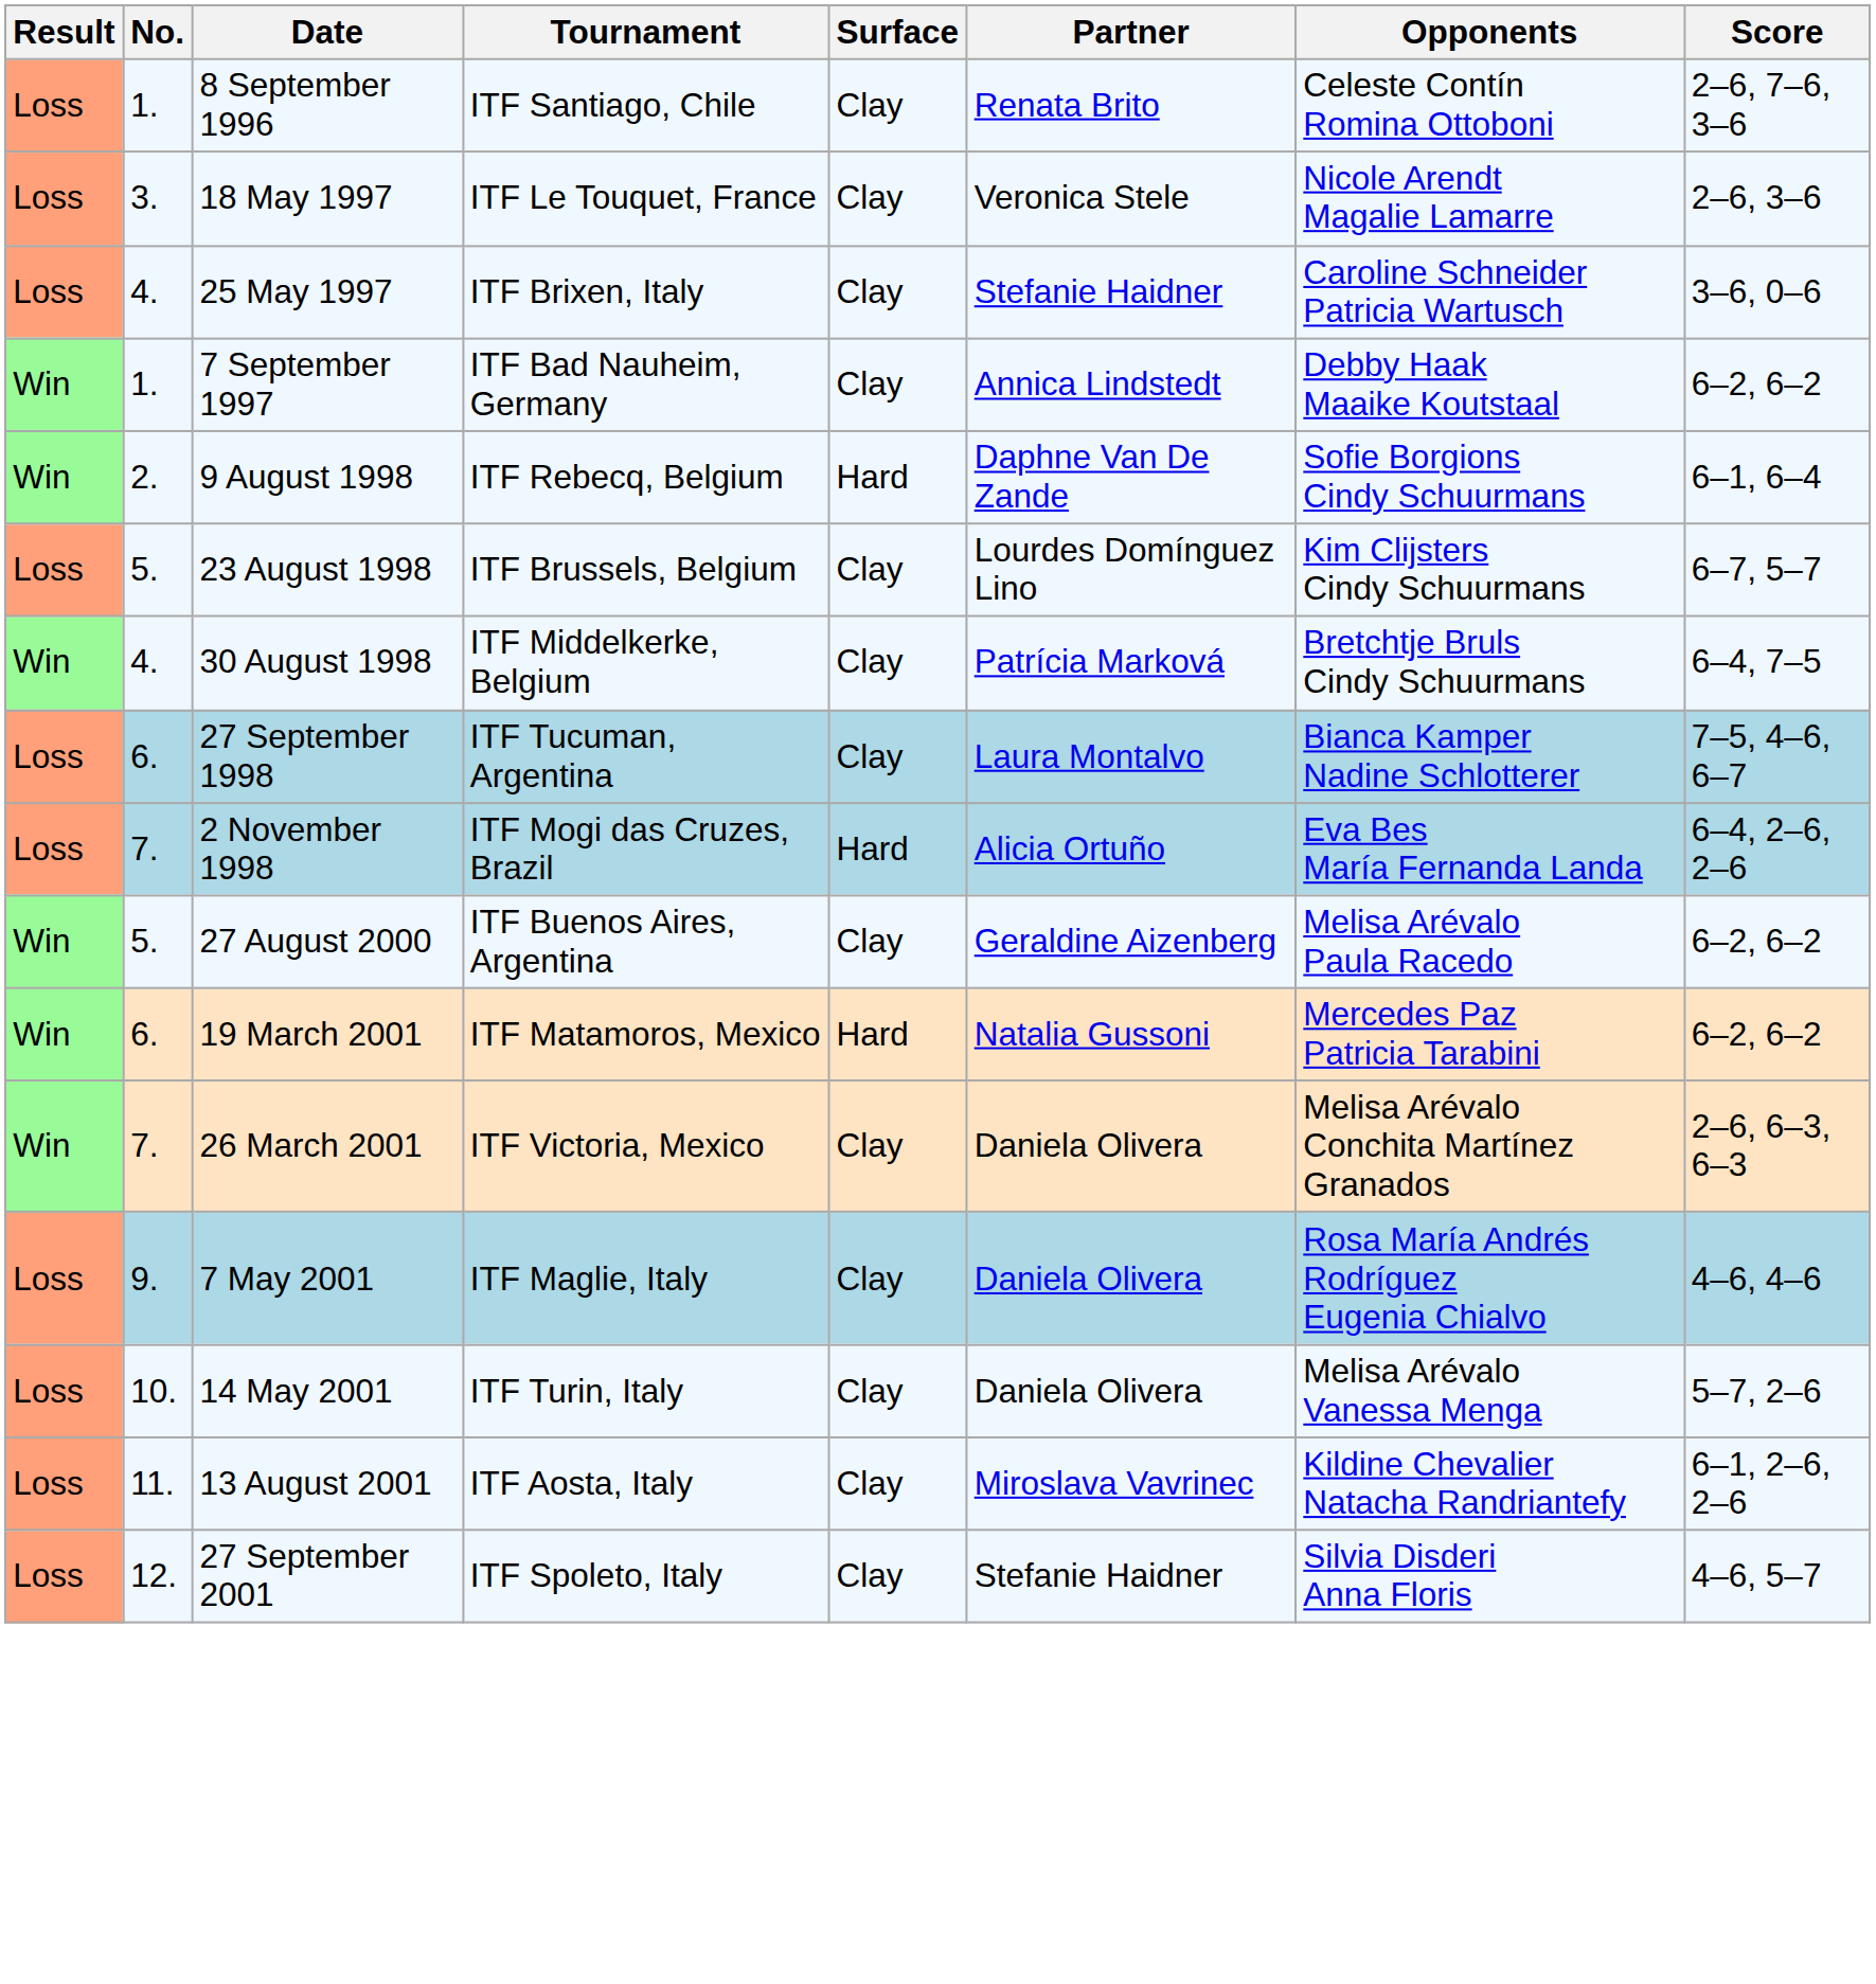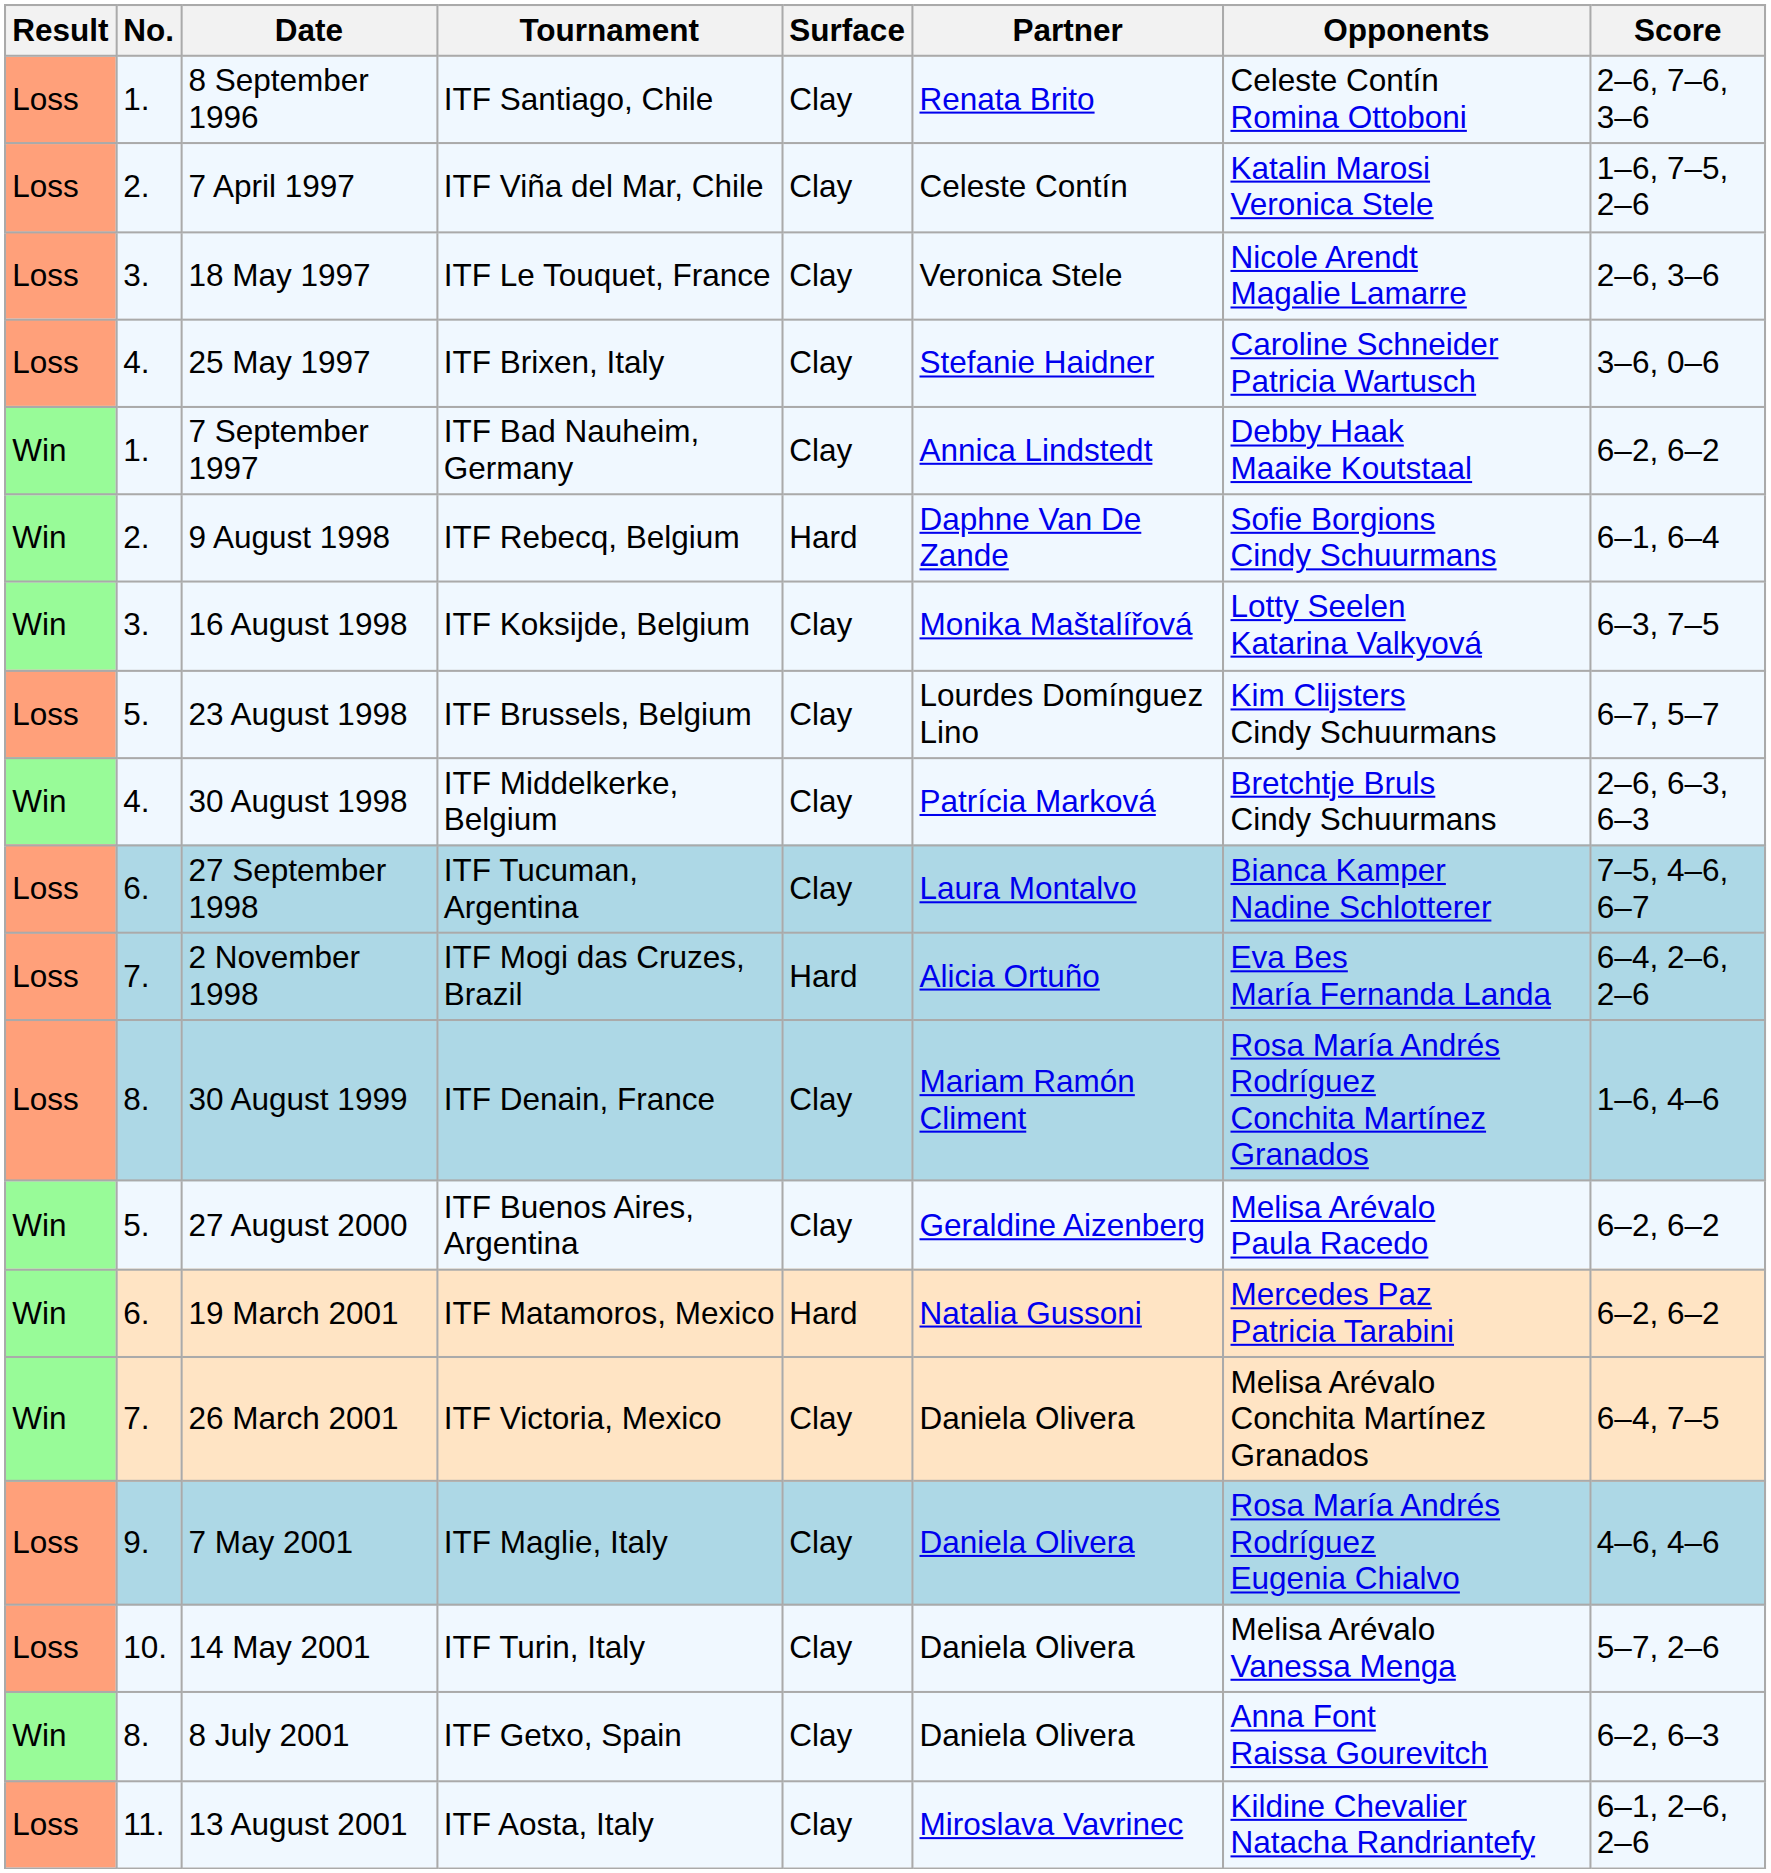 <table class="sortable wikitable" style=font-size:97%>
 <tr>
 <th>Result</th>
 <th>No.</th>
 <th>Date</th>
 <th>Tournament</th>
 <th>Surface</th>
 <th>Partner</th>
 <th>Opponents</th>
 <th>Score</th>
 </tr>
 <tr style="background:#f0f8ff;">
 <td style="background:#ffa07a;">Loss</td>
 <td>1.</td>
 <td>8 September 1996</td>
 <td>ITF Santiago, Chile</td>
 <td>Clay</td>
 <td> <a href='#'>Renata Brito</a></td>
 <td> Celeste Contín <br>  <a href='#'>Romina Ottoboni</a></td>
 <td>2–6, 7–6, 3–6</td>
+</tr>
+<tr style="background:#f0f8ff;">
+<td style="background:#ffa07a;">Loss</td>
+<td>2.</td>
+<td>7 April 1997</td>
+<td>ITF Viña del Mar, Chile</td>
+<td>Clay</td>
+<td> Celeste Contín</td>
+<td> <a href='#'>Katalin Marosi</a> <br>  <a href='#'>Veronica Stele</a></td>
+<td>1–6, 7–5, 2–6</td>
 </tr>
 <tr style="background:#f0f8ff;">
 <td style="background:#ffa07a;">Loss</td>
 <td>3.</td>
 <td>18 May 1997</td>
 <td>ITF Le Touquet, France</td>
 <td>Clay</td>
 <td> Veronica Stele</td>
 <td> <a href='#'>Nicole Arendt</a> <br>  <a href='#'>Magalie Lamarre</a></td>
 <td>2–6, 3–6</td>
 </tr>
 <tr style="background:#f0f8ff;">
 <td style="background:#ffa07a;">Loss</td>
 <td>4.</td>
 <td>25 May 1997</td>
 <td>ITF Brixen, Italy</td>
 <td>Clay</td>
 <td> <a href='#'>Stefanie Haidner</a></td>
 <td> <a href='#'>Caroline Schneider</a> <br>  <a href='#'>Patricia Wartusch</a></td>
 <td>3–6, 0–6</td>
 </tr>
 <tr bgcolor=f0f8ff>
 <td style="background:#98fb98;">Win</td>
 <td>1.</td>
 <td>7 September 1997</td>
 <td>ITF Bad Nauheim, Germany</td>
 <td>Clay</td>
 <td> <a href='#'>Annica Lindstedt</a></td>
 <td> <a href='#'>Debby Haak</a> <br>  <a href='#'>Maaike Koutstaal</a></td>
 <td>6–2, 6–2</td>
 </tr>
 <tr bgcolor=f0f8ff>
 <td style="background:#98fb98;">Win</td>
 <td>2.</td>
 <td>9 August 1998</td>
 <td>ITF Rebecq, Belgium</td>
 <td>Hard</td>
 <td> <a href='#'>Daphne Van De Zande</a></td>
 <td> <a href='#'>Sofie Borgions</a> <br>  <a href='#'>Cindy Schuurmans</a></td>
 <td>6–1, 6–4</td>
 </tr>
+<tr style="background:#f0f8ff;">
+<td style="background:#98fb98;">Win</td>
+<td>3.</td>
+<td>16 August 1998</td>
+<td>ITF Koksijde, Belgium</td>
+<td>Clay</td>
+<td> <a href='#'>Monika Maštalířová</a></td>
+<td> <a href='#'>Lotty Seelen</a> <br>  <a href='#'>Katarina Valkyová</a></td>
+<td>6–3, 7–5</td>
+</tr>
 <tr bgcolor="#f0f8ff">
 <td style="background:#ffa07a;">Loss</td>
 <td>5.</td>
 <td>23 August 1998</td>
 <td>ITF Brussels, Belgium</td>
 <td>Clay</td>
 <td> Lourdes Domínguez Lino</td>
 <td> <a href='#'>Kim Clijsters</a> <br>  Cindy Schuurmans</td>
 <td>6–7, 5–7</td>
 </tr>
 <tr style="background:#f0f8ff;">
 <td style="background:#98fb98;">Win</td>
 <td>4.</td>
 <td>30 August 1998</td>
 <td>ITF Middelkerke, Belgium</td>
 <td>Clay</td>
 <td> <a href='#'>Patrícia Marková</a></td>
 <td> <a href='#'>Bretchtje Bruls</a> <br>  Cindy Schuurmans</td>
-<td>6–4, 7–5</td>
+<td>2–6, 6–3, 6–3</td>
 </tr>
 <tr style="background:lightblue;">
 <td style="background:#ffa07a;">Loss</td>
 <td>6.</td>
 <td>27 September 1998</td>
 <td>ITF Tucuman, Argentina</td>
 <td>Clay</td>
 <td> <a href='#'>Laura Montalvo</a></td>
 <td> <a href='#'>Bianca Kamper</a> <br>  <a href='#'>Nadine Schlotterer</a></td>
 <td>7–5, 4–6, 6–7</td>
 </tr>
 <tr style="background:lightblue;">
 <td style="background:#ffa07a;">Loss</td>
 <td>7.</td>
 <td>2 November 1998</td>
 <td>ITF Mogi das Cruzes, Brazil</td>
 <td>Hard</td>
 <td> <a href='#'>Alicia Ortuño</a></td>
 <td> <a href='#'>Eva Bes</a> <br>  <a href='#'>María Fernanda Landa</a></td>
 <td>6–4, 2–6, 2–6</td>
+</tr>
+<tr bgcolor="lightblue">
+<td style="background:#ffa07a;">Loss</td>
+<td>8.</td>
+<td>30 August 1999</td>
+<td>ITF Denain, France</td>
+<td>Clay</td>
+<td> <a href='#'>Mariam Ramón Climent</a></td>
+<td> <a href='#'>Rosa María Andrés Rodríguez</a> <br>  <a href='#'>Conchita Martínez Granados</a></td>
+<td>1–6, 4–6</td>
 </tr>
 <tr style="background:#f0f8ff;">
 <td style="background:#98fb98;">Win</td>
 <td>5.</td>
 <td>27 August 2000</td>
 <td>ITF Buenos Aires, Argentina</td>
 <td>Clay</td>
 <td> <a href='#'>Geraldine Aizenberg</a></td>
 <td> <a href='#'>Melisa Arévalo</a> <br>  <a href='#'>Paula Racedo</a></td>
 <td>6–2, 6–2</td>
 </tr>
 <tr style="background:#ffe4c4;">
 <td style="background:#98fb98;">Win</td>
 <td>6.</td>
 <td>19 March 2001</td>
 <td>ITF Matamoros, Mexico</td>
 <td>Hard</td>
 <td> <a href='#'>Natalia Gussoni</a></td>
 <td> <a href='#'>Mercedes Paz</a> <br>  <a href='#'>Patricia Tarabini</a></td>
 <td>6–2, 6–2</td>
 </tr>
 <tr style="background:#ffe4c4;">
 <td style="background:#98fb98;">Win</td>
 <td>7.</td>
 <td>26 March 2001</td>
 <td>ITF Victoria, Mexico</td>
 <td>Clay</td>
 <td> Daniela Olivera</td>
 <td> Melisa Arévalo <br>  Conchita Martínez Granados</td>
-<td>2–6, 6–3, 6–3</td>
+<td>6–4, 7–5</td>
 </tr>
 <tr bgcolor="lightblue">
 <td style="background:#ffa07a;">Loss</td>
 <td>9.</td>
 <td>7 May 2001</td>
 <td>ITF Maglie, Italy</td>
 <td>Clay</td>
 <td> <a href='#'>Daniela Olivera</a></td>
 <td> <a href='#'>Rosa María Andrés Rodríguez</a> <br>  <a href='#'>Eugenia Chialvo</a></td>
 <td>4–6, 4–6</td>
 </tr>
 <tr style="background:#f0f8ff;">
 <td style="background:#ffa07a;">Loss</td>
 <td>10.</td>
 <td>14 May 2001</td>
 <td>ITF Turin, Italy</td>
 <td>Clay</td>
 <td> Daniela Olivera</td>
 <td> Melisa Arévalo <br>  <a href='#'>Vanessa Menga</a></td>
 <td>5–7, 2–6</td>
 </tr>
 <tr style="background:#f0f8ff;">
+<td style="background:#98fb98;">Win</td>
+<td>8.</td>
+<td>8 July 2001</td>
+<td>ITF Getxo, Spain</td>
+<td>Clay</td>
+<td> Daniela Olivera</td>
+<td> <a href='#'>Anna Font</a> <br>  <a href='#'>Raissa Gourevitch</a></td>
+<td>6–2, 6–3</td>
+</tr>
+<tr style="background:#f0f8ff;">
 <td style="background:#ffa07a;">Loss</td>
 <td>11.</td>
 <td>13 August 2001</td>
 <td>ITF Aosta, Italy</td>
 <td>Clay</td>
 <td> <a href='#'>Miroslava Vavrinec</a></td>
 <td> <a href='#'>Kildine Chevalier</a> <br>  <a href='#'>Natacha Randriantefy</a></td>
 <td>6–1, 2–6, 2–6</td>
 </tr>
-<tr style="background:#f0f8ff;">
-<td style="background:#ffa07a;">Loss</td>
-<td>12.</td>
-<td>27 September 2001</td>
-<td>ITF Spoleto, Italy</td>
-<td>Clay</td>
-<td> Stefanie Haidner</td>
-<td> <a href='#'>Silvia Disderi</a> <br>  <a href='#'>Anna Floris</a></td>
-<td>4–6, 5–7</td>
-</tr>
 </table>
